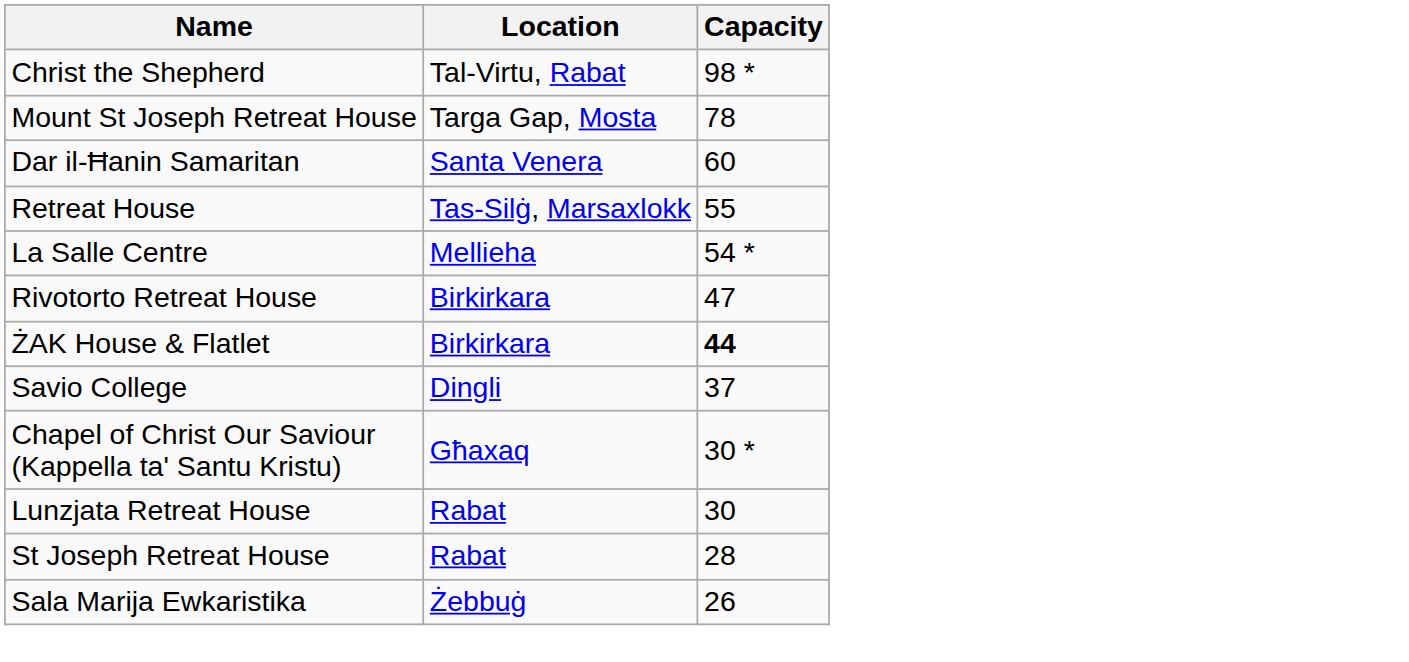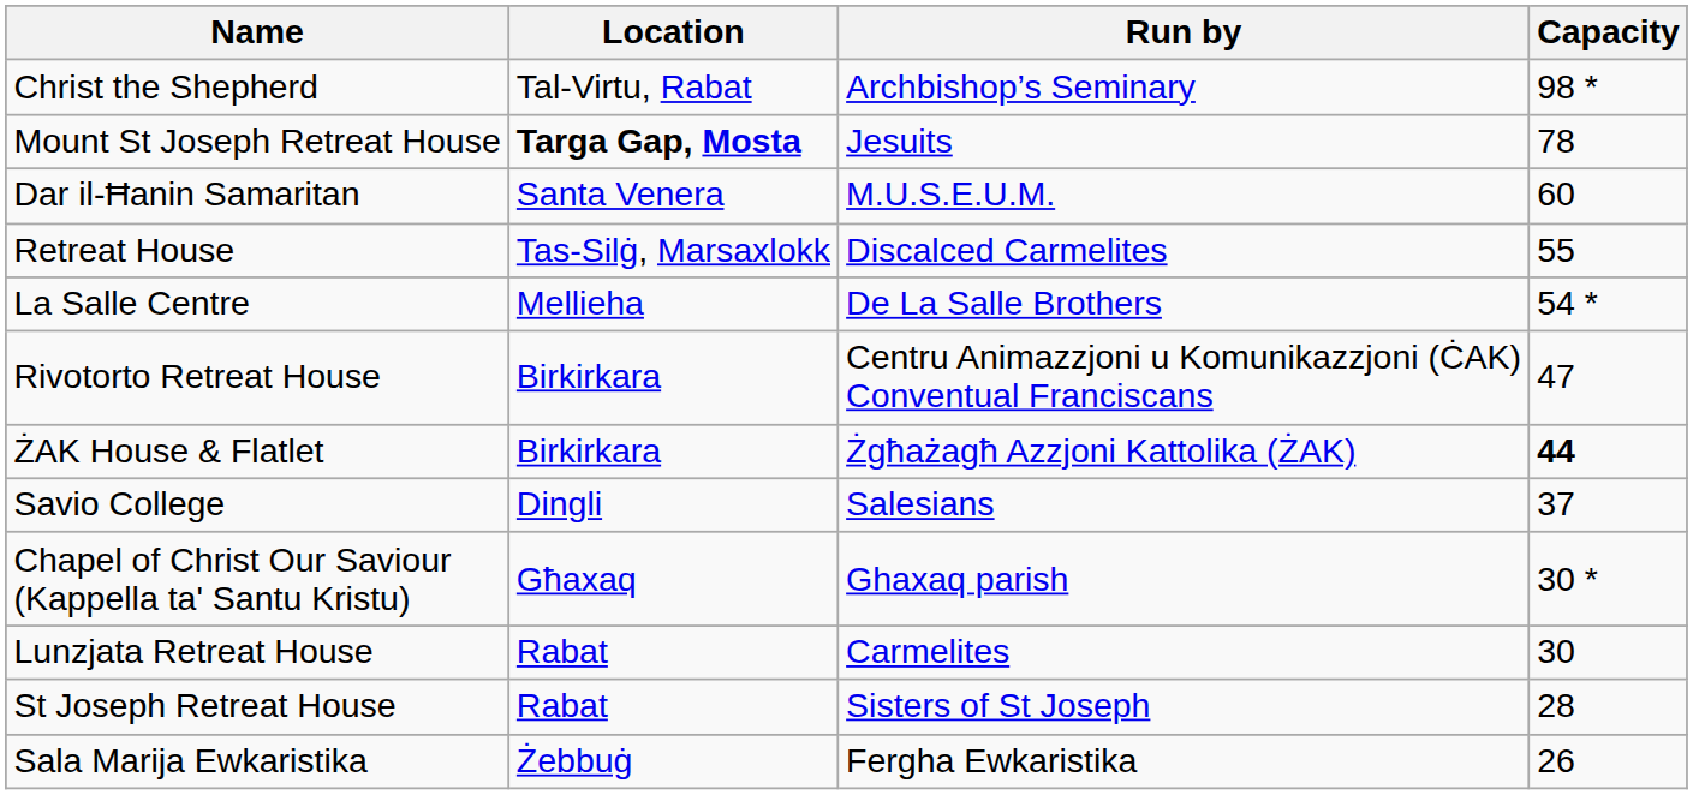 <table class="wikitable">
 <tr>
 <th>Name</th>
 <th>Location</th>
+<th>Run by</th>
 <th>Capacity</th>
 </tr>
 <tr>
 <td>Christ the Shepherd</td>
 <td>Tal-Virtu, <a href='#'>Rabat</a></td>
+<td><a href='#'>Archbishop’s Seminary</a></td>
 <td>98 *</td>
 </tr>
 <tr>
 <td>Mount St Joseph Retreat House</td>
-<td>Targa Gap, <a href='#'>Mosta</a></td>
+<td><strong>Targa Gap, <a href='#'>Mosta</a></strong></td>
+<td><a href='#'>Jesuits</a></td>
 <td>78</td>
 </tr>
 <tr>
 <td>Dar il-Ħanin Samaritan</td>
 <td><a href='#'>Santa Venera</a></td>
+<td><a href='#'>M.U.S.E.U.M.</a></td>
 <td>60</td>
 </tr>
 <tr>
 <td>Retreat House</td>
 <td><a href='#'>Tas-Silġ</a>, <a href='#'>Marsaxlokk</a></td>
+<td><a href='#'>Discalced Carmelites</a></td>
 <td>55</td>
 </tr>
 <tr>
 <td>La Salle Centre</td>
 <td><a href='#'>Mellieha</a></td>
+<td><a href='#'>De La Salle Brothers</a></td>
 <td>54 *</td>
 </tr>
 <tr>
 <td>Rivotorto Retreat House</td>
 <td><a href='#'>Birkirkara</a></td>
+<td>Centru Animazzjoni u Komunikazzjoni (ĊAK)<br><a href='#'>Conventual Franciscans</a></td>
 <td>47</td>
 </tr>
 <tr>
 <td>ŻAK House & Flatlet</td>
 <td><a href='#'>Birkirkara</a></td>
+<td><a href='#'>Żgħażagħ Azzjoni Kattolika (ŻAK)</a></td>
 <td><strong>44</strong></td>
 </tr>
 <tr>
 <td>Savio College</td>
 <td><a href='#'>Dingli</a></td>
+<td><a href='#'>Salesians</a></td>
 <td>37</td>
 </tr>
 <tr>
 <td>Chapel of Christ Our Saviour <br>(Kappella ta' Santu Kristu)</td>
 <td><a href='#'>Għaxaq</a></td>
+<td><a href='#'>Ghaxaq parish</a></td>
 <td>30 *</td>
 </tr>
 <tr>
 <td>Lunzjata Retreat House</td>
 <td><a href='#'>Rabat</a></td>
+<td><a href='#'>Carmelites</a></td>
 <td>30</td>
 </tr>
 <tr>
 <td>St Joseph Retreat House</td>
 <td><a href='#'>Rabat</a></td>
+<td><a href='#'>Sisters of St Joseph</a></td>
 <td>28</td>
 </tr>
 <tr>
 <td>Sala Marija Ewkaristika</td>
 <td><a href='#'>Żebbuġ</a></td>
+<td>Fergha Ewkaristika</td>
 <td>26</td>
 </tr>
 </table>
